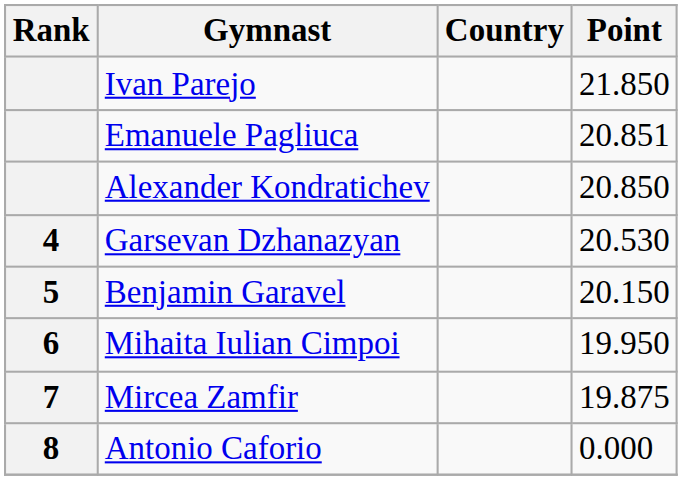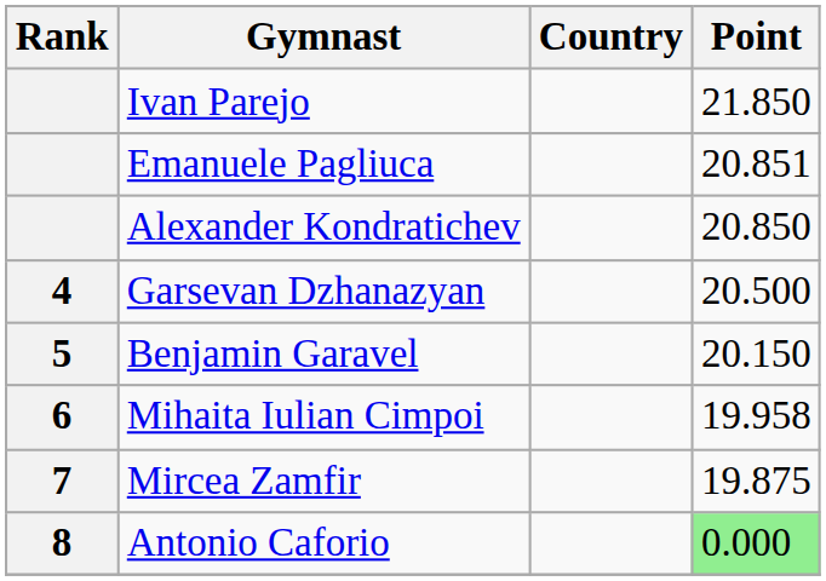 <table class="wikitable sortable">
 <tr>
 <th>Rank</th>
 <th>Gymnast</th>
 <th>Country</th>
 <th>Point</th>
 </tr>
 <tr>
 <th></th>
 <td><a href='#'>Ivan Parejo</a></td>
 <td></td>
 <td>21.850</td>
 </tr>
 <tr>
 <th></th>
 <td><a href='#'>Emanuele Pagliuca</a></td>
 <td></td>
 <td>20.851</td>
 </tr>
 <tr>
 <th></th>
 <td><a href='#'>Alexander Kondratichev</a></td>
 <td></td>
 <td>20.850</td>
 </tr>
 <tr>
 <th>4</th>
 <td><a href='#'>Garsevan Dzhanazyan</a></td>
 <td></td>
-<td>20.530</td>
+<td>20.500</td>
 </tr>
 <tr>
 <th>5</th>
 <td><a href='#'>Benjamin Garavel</a></td>
 <td></td>
 <td>20.150</td>
 </tr>
 <tr>
 <th>6</th>
 <td><a href='#'>Mihaita Iulian Cimpoi</a></td>
 <td></td>
-<td>19.950</td>
+<td>19.958</td>
 </tr>
 <tr>
 <th>7</th>
 <td><a href='#'>Mircea Zamfir</a></td>
 <td></td>
 <td>19.875</td>
 </tr>
 <tr>
 <th>8</th>
 <td><a href='#'>Antonio Caforio</a></td>
 <td></td>
-<td>0.000</td>
+<td style="background: lightgreen;">0.000</td>
 </tr>
 <tr>
 </tr>
 </table>
